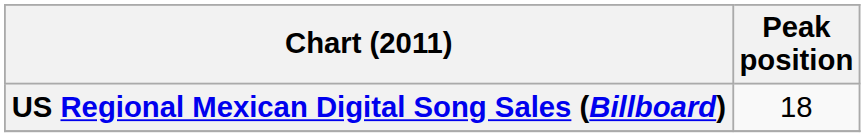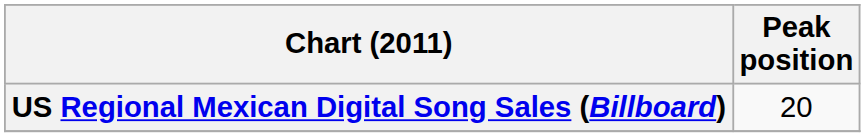 <table class="wikitable plainrowheaders" style="text-align:center">
 <tr>
 <th scope="col">Chart (2011)</th>
 <th scope="col">Peak<br>position</th>
 </tr>
 <tr>
 <th scope="row">US <a href='#'>Regional Mexican Digital Song Sales</a> (<em><a href='#'>Billboard</a></em>)</th>
-<td>18</td>
+<td>20</td>
 </tr>
 <tr>
 </tr>
 </table>
